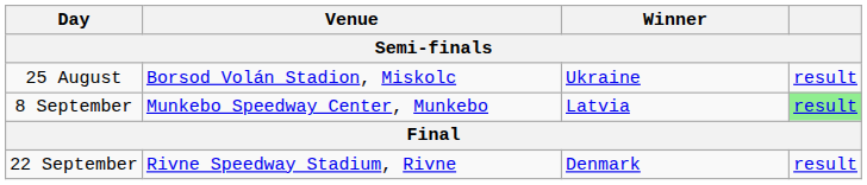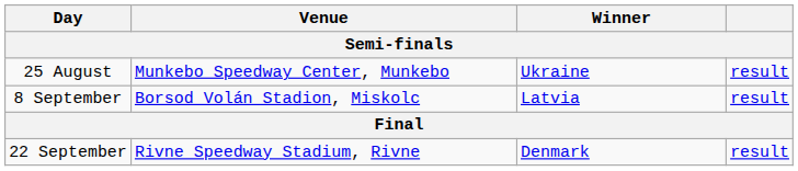 <table class=wikitable>
 <tr>
 <th>Day</th>
 <th width=300px>Venue</th>
 <th width=160px>Winner</th>
 <th width=40px></th>
 </tr>
 <tr>
 <th colspan=4>Semi-finals</th>
 </tr>
 <tr>
 <td align=center>25 August</td>
-<td> <a href='#'>Borsod Volán Stadion</a>, <a href='#'>Miskolc</a></td>
+<td> <a href='#'>Munkebo Speedway Center</a>, <a href='#'>Munkebo</a></td>
 <td> <a href='#'>Ukraine</a></td>
 <td align=center><a href='#'>result</a></td>
 </tr>
 <tr>
 <td align=center>8 September</td>
-<td> <a href='#'>Munkebo Speedway Center</a>, <a href='#'>Munkebo</a></td>
+<td> <a href='#'>Borsod Volán Stadion</a>, <a href='#'>Miskolc</a></td>
 <td> <a href='#'>Latvia</a></td>
-<td align=center style="background: lightgreen;"><a href='#'>result</a></td>
+<td align=center><a href='#'>result</a></td>
 </tr>
 <tr>
 <th colspan=4>Final</th>
 </tr>
 <tr>
 <td align=center>22 September</td>
 <td> <a href='#'>Rivne Speedway Stadium</a>, <a href='#'>Rivne</a></td>
 <td> <a href='#'>Denmark</a></td>
 <td align=center><a href='#'>result</a></td>
 </tr>
 </table>
